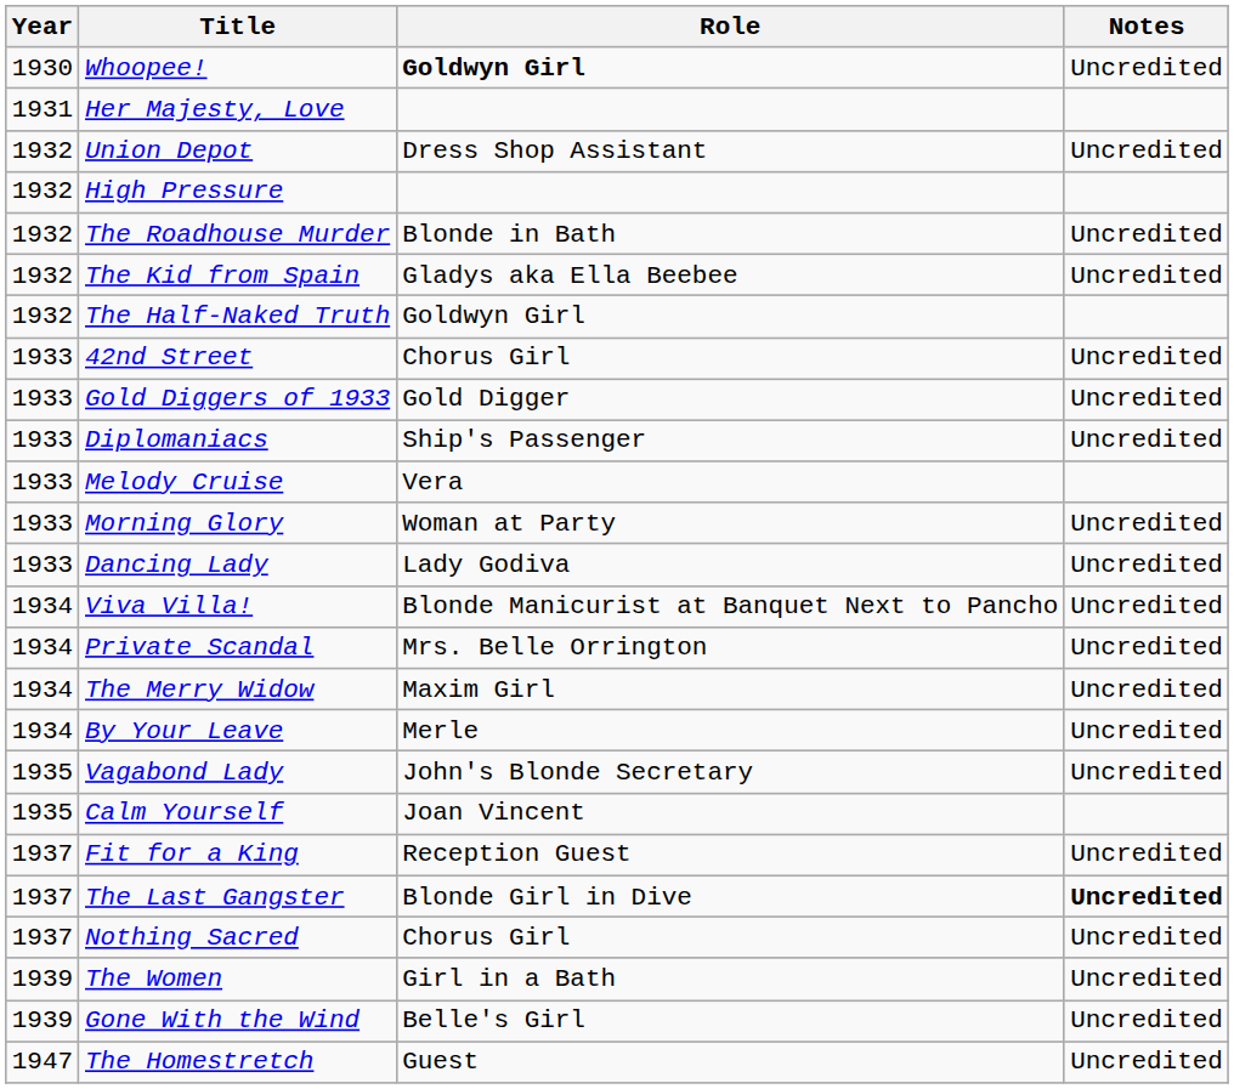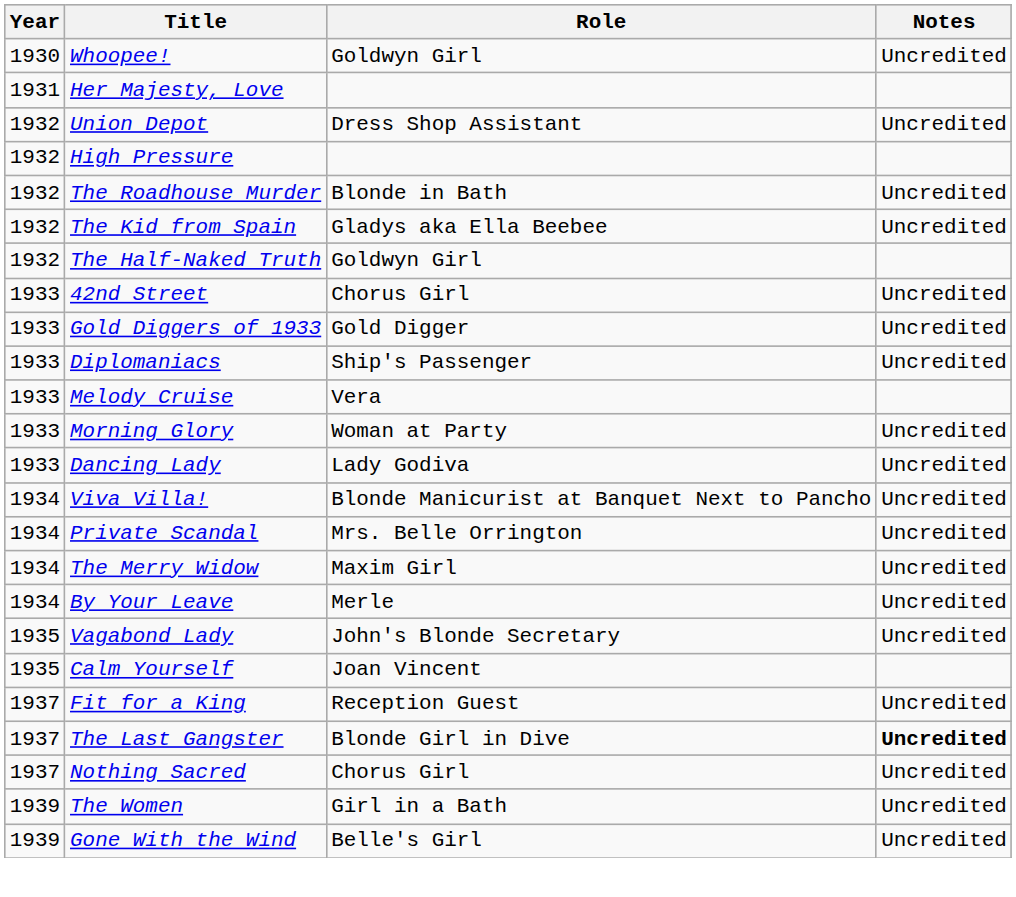 <table class="wikitable">
 <tr>
 <th>Year</th>
 <th>Title</th>
 <th>Role</th>
 <th>Notes</th>
 </tr>
 <tr>
 <td>1930</td>
 <td><em><a href='#'>Whoopee!</a></em></td>
-<td><strong>Goldwyn Girl</strong></td>
+<td>Goldwyn Girl</td>
 <td>Uncredited</td>
 </tr>
 <tr>
 <td>1931</td>
 <td><em><a href='#'>Her Majesty, Love</a></em></td>
 <td></td>
 <td></td>
 </tr>
 <tr>
 <td>1932</td>
 <td><em><a href='#'>Union Depot</a></em></td>
 <td>Dress Shop Assistant</td>
 <td>Uncredited</td>
 </tr>
 <tr>
 <td>1932</td>
 <td><em><a href='#'>High Pressure</a></em></td>
 <td></td>
 <td></td>
 </tr>
 <tr>
 <td>1932</td>
 <td><em><a href='#'>The Roadhouse Murder</a></em></td>
 <td>Blonde in Bath</td>
 <td> Uncredited</td>
 </tr>
 <tr>
 <td>1932</td>
 <td><em><a href='#'>The Kid from Spain</a></em></td>
 <td>Gladys aka Ella Beebee</td>
 <td> Uncredited</td>
 </tr>
 <tr>
 <td>1932</td>
 <td><em><a href='#'>The Half-Naked Truth</a></em></td>
 <td>Goldwyn Girl</td>
 <td></td>
 </tr>
 <tr>
 <td>1933</td>
 <td><em><a href='#'>42nd Street</a></em></td>
 <td>Chorus Girl</td>
 <td>Uncredited</td>
 </tr>
 <tr>
 <td>1933</td>
 <td><em><a href='#'>Gold Diggers of 1933</a></em></td>
 <td>Gold Digger</td>
 <td>Uncredited</td>
 </tr>
 <tr>
 <td>1933</td>
 <td><em><a href='#'>Diplomaniacs</a></em></td>
 <td>Ship's Passenger</td>
 <td>Uncredited</td>
 </tr>
 <tr>
 <td>1933</td>
 <td><em><a href='#'>Melody Cruise</a></em></td>
 <td>Vera</td>
 <td></td>
 </tr>
 <tr>
 <td>1933</td>
 <td><em><a href='#'>Morning Glory</a></em></td>
 <td>Woman at Party</td>
 <td>Uncredited</td>
 </tr>
 <tr>
 <td>1933</td>
 <td><em><a href='#'>Dancing Lady</a></em></td>
 <td>Lady Godiva</td>
 <td>Uncredited</td>
 </tr>
 <tr>
 <td>1934</td>
 <td><em><a href='#'>Viva Villa!</a></em></td>
 <td>Blonde Manicurist at Banquet Next to Pancho</td>
 <td>Uncredited</td>
 </tr>
 <tr>
 <td>1934</td>
 <td><em><a href='#'>Private Scandal</a></em></td>
 <td>Mrs. Belle Orrington</td>
 <td>Uncredited</td>
 </tr>
 <tr>
 <td>1934</td>
 <td><em><a href='#'>The Merry Widow</a></em></td>
 <td>Maxim Girl</td>
 <td> Uncredited</td>
 </tr>
 <tr>
 <td>1934</td>
 <td><em><a href='#'>By Your Leave</a></em></td>
 <td>Merle</td>
 <td>Uncredited</td>
 </tr>
 <tr>
 <td>1935</td>
 <td><em><a href='#'>Vagabond Lady</a></em></td>
 <td>John's Blonde Secretary</td>
 <td>Uncredited</td>
 </tr>
 <tr>
 <td>1935</td>
 <td><em><a href='#'>Calm Yourself</a></em></td>
 <td>Joan Vincent</td>
 <td></td>
 </tr>
 <tr>
 <td>1937</td>
 <td><em><a href='#'>Fit for a King</a></em></td>
 <td>Reception Guest</td>
 <td>Uncredited</td>
 </tr>
 <tr>
 <td>1937</td>
 <td><em><a href='#'>The Last Gangster</a></em></td>
 <td>Blonde Girl in Dive</td>
 <td><strong>Uncredited</strong></td>
 </tr>
 <tr>
 <td>1937</td>
 <td><em><a href='#'>Nothing Sacred</a></em></td>
 <td>Chorus Girl</td>
 <td>Uncredited</td>
 </tr>
 <tr>
 <td>1939</td>
 <td><em><a href='#'>The Women</a></em></td>
 <td>Girl in a Bath</td>
 <td>Uncredited</td>
 </tr>
 <tr>
 <td>1939</td>
 <td><em><a href='#'>Gone With the Wind</a></em></td>
 <td>Belle's Girl</td>
 <td> Uncredited</td>
 </tr>
-<tr>
-<td>1947</td>
-<td><em><a href='#'>The Homestretch</a></em></td>
-<td>Guest</td>
-<td>Uncredited</td>
-</tr>
 </table>
